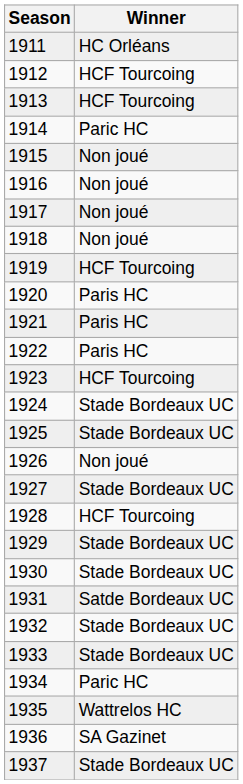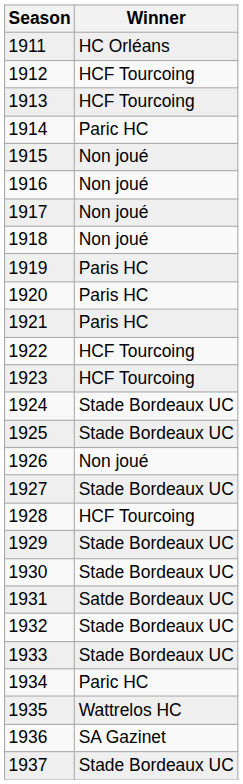 <table class="wikitable" style="float:left; margin-right:1em;">
 <tr>
 <th scope=col>Season</th>
 <th scope=col>Winner</th>
 </tr>
 <tr style="background:#EFEFEF">
 <td>1911</td>
 <td>HC Orléans</td>
 </tr>
 <tr>
 <td>1912</td>
 <td>HCF Tourcoing</td>
 </tr>
 <tr style="background:#EFEFEF">
 <td>1913</td>
 <td>HCF Tourcoing</td>
 </tr>
 <tr>
 <td>1914</td>
 <td>Paric HC</td>
 </tr>
 <tr style="background:#EFEFEF">
 <td>1915</td>
 <td>Non joué</td>
 </tr>
 <tr>
 <td>1916</td>
 <td>Non joué</td>
 </tr>
 <tr style="background:#EFEFEF">
 <td>1917</td>
 <td>Non joué</td>
 </tr>
 <tr>
 <td>1918</td>
 <td>Non joué</td>
 </tr>
 <tr style="background:#EFEFEF">
 <td>1919</td>
-<td>HCF Tourcoing</td>
+<td>Paris HC</td>
 </tr>
 <tr>
 <td>1920</td>
 <td>Paris HC</td>
 </tr>
 <tr style="background:#EFEFEF">
 <td>1921</td>
 <td>Paris HC</td>
 </tr>
 <tr>
 <td>1922</td>
-<td>Paris HC</td>
+<td>HCF Tourcoing</td>
 </tr>
 <tr style="background:#EFEFEF">
 <td>1923</td>
 <td>HCF Tourcoing</td>
 </tr>
 <tr>
 <td>1924</td>
 <td>Stade Bordeaux UC</td>
 </tr>
 <tr style="background:#EFEFEF">
 <td>1925</td>
 <td>Stade Bordeaux UC</td>
 </tr>
 <tr>
 <td>1926</td>
 <td>Non joué</td>
 </tr>
 <tr style="background:#EFEFEF">
 <td>1927</td>
 <td>Stade Bordeaux UC</td>
 </tr>
 <tr>
 <td>1928</td>
 <td>HCF Tourcoing</td>
 </tr>
 <tr style="background:#EFEFEF">
 <td>1929</td>
 <td>Stade Bordeaux UC</td>
 </tr>
 <tr>
 <td>1930</td>
 <td>Stade Bordeaux UC</td>
 </tr>
 <tr style="background:#EFEFEF">
 <td>1931</td>
 <td>Satde Bordeaux UC</td>
 </tr>
 <tr>
 <td>1932</td>
 <td>Stade Bordeaux UC</td>
 </tr>
 <tr style="background:#EFEFEF">
 <td>1933</td>
 <td>Stade Bordeaux UC</td>
 </tr>
 <tr>
 <td>1934</td>
 <td>Paric HC</td>
 </tr>
 <tr style="background:#EFEFEF">
 <td>1935</td>
 <td>Wattrelos HC</td>
 </tr>
 <tr>
 <td>1936</td>
 <td>SA Gazinet</td>
 </tr>
 <tr style="background:#EFEFEF">
 <td>1937</td>
 <td>Stade Bordeaux UC</td>
 </tr>
 </table>
